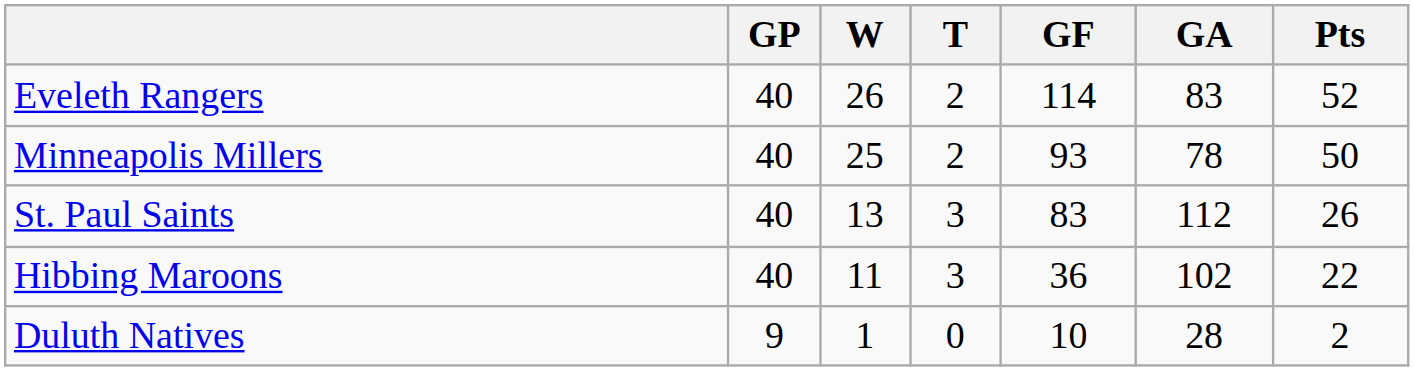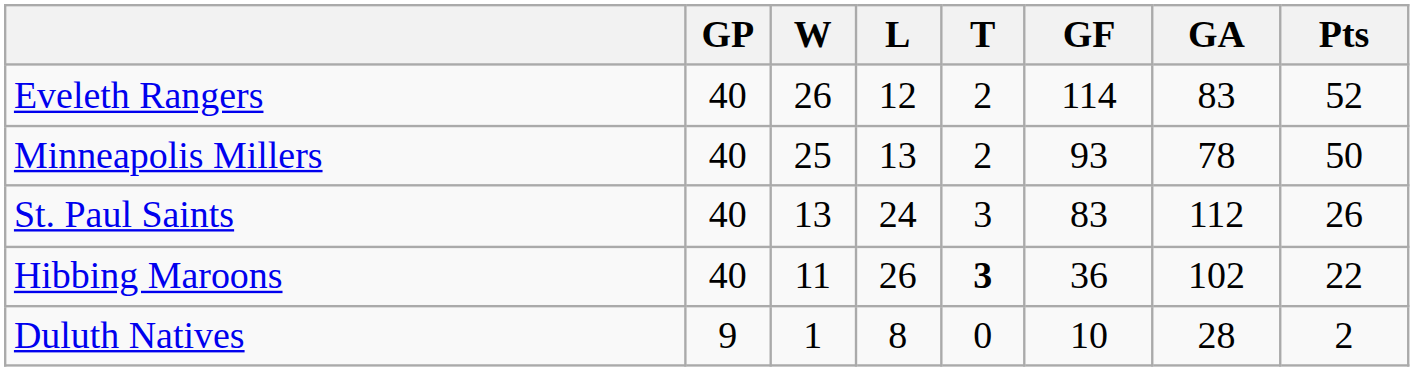 <table class="wikitable">
 <tr>
 <th width="40%"></th>
 <th width="5%">GP</th>
 <th width="5%">W</th>
+<th width="5%">L</th>
 <th width="5%">T</th>
 <th width="7.5%">GF</th>
 <th width="7.5%">GA</th>
 <th width="7.5%">Pts</th>
 </tr>
 <tr align="center">
 <td align="left"><a href='#'>Eveleth Rangers</a></td>
 <td>40</td>
 <td>26</td>
+<td>12</td>
 <td>2</td>
 <td>114</td>
 <td>83</td>
 <td>52</td>
 </tr>
 <tr align="center">
 <td align="left"><a href='#'>Minneapolis Millers</a></td>
 <td>40</td>
 <td>25</td>
+<td>13</td>
 <td>2</td>
 <td>93</td>
 <td>78</td>
 <td>50</td>
 </tr>
 <tr align="center">
 <td align="left"><a href='#'>St. Paul Saints</a></td>
 <td>40</td>
 <td>13</td>
+<td>24</td>
 <td>3</td>
 <td>83</td>
 <td>112</td>
 <td>26</td>
 </tr>
 <tr align="center">
 <td align="left"><a href='#'>Hibbing Maroons</a></td>
 <td>40</td>
 <td>11</td>
-<td>3</td>
+<td>26</td>
+<td><strong>3</strong></td>
 <td>36</td>
 <td>102</td>
 <td>22</td>
 </tr>
 <tr align="center">
 <td align="left"><a href='#'>Duluth Natives</a></td>
 <td>9</td>
 <td>1</td>
+<td>8</td>
 <td>0</td>
 <td>10</td>
 <td>28</td>
 <td>2</td>
 </tr>
 </table>
